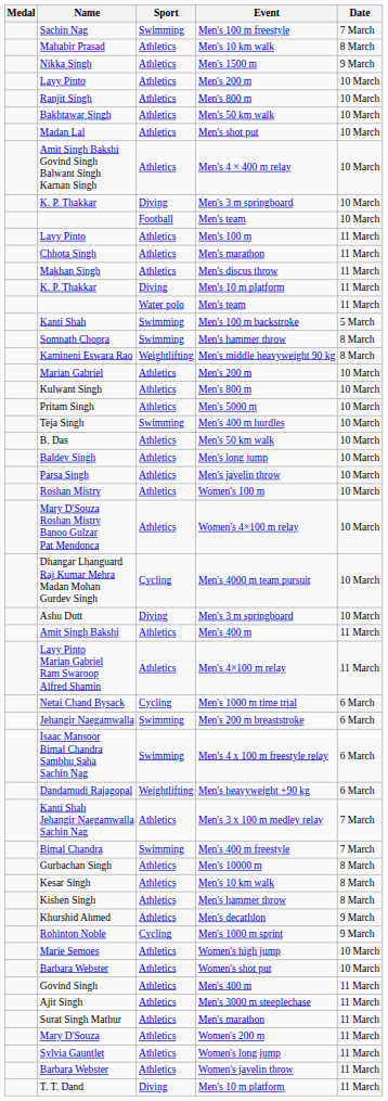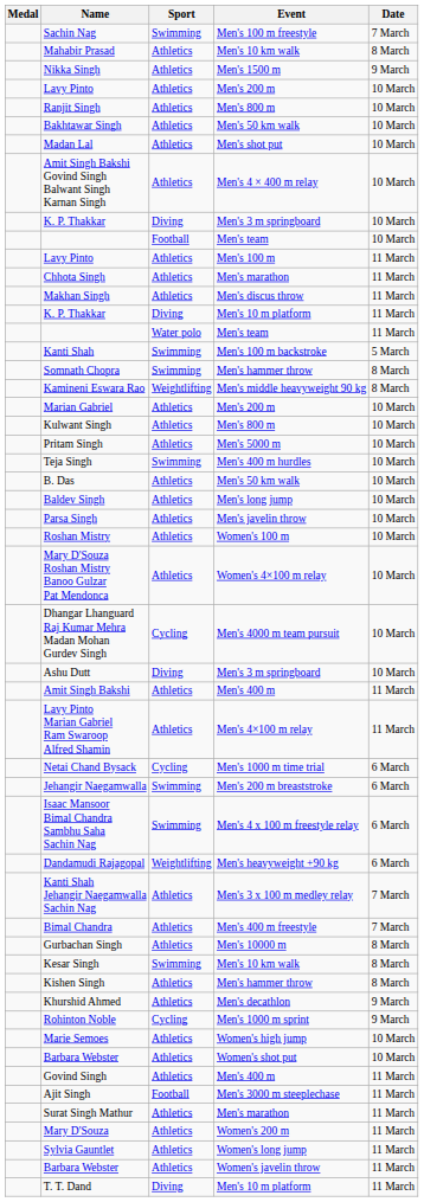 <table class="wikitable sortable"  style="font-size:90%">
 <tr>
 <th>Medal</th>
 <th>Name</th>
 <th>Sport</th>
 <th>Event</th>
 <th>Date</th>
 </tr>
 <tr>
 <td></td>
 <td><a href='#'>Sachin Nag</a></td>
 <td><a href='#'>Swimming</a></td>
 <td><a href='#'>Men's 100 m freestyle</a></td>
 <td>7 March</td>
 </tr>
 <tr>
 <td></td>
 <td><a href='#'>Mahabir Prasad</a></td>
 <td><a href='#'>Athletics</a></td>
 <td><a href='#'>Men's 10 km walk</a></td>
 <td>8 March</td>
 </tr>
 <tr>
 <td></td>
 <td><a href='#'>Nikka Singh</a></td>
 <td><a href='#'>Athletics</a></td>
 <td><a href='#'>Men's 1500 m</a></td>
 <td>9 March</td>
 </tr>
 <tr>
 <td></td>
 <td><a href='#'>Lavy Pinto</a></td>
 <td><a href='#'>Athletics</a></td>
 <td><a href='#'>Men's 200 m</a></td>
 <td>10 March</td>
 </tr>
 <tr>
 <td></td>
 <td><a href='#'>Ranjit Singh</a></td>
 <td><a href='#'>Athletics</a></td>
 <td><a href='#'>Men's 800 m</a></td>
 <td>10 March</td>
 </tr>
 <tr>
 <td></td>
 <td><a href='#'>Bakhtawar Singh</a></td>
 <td><a href='#'>Athletics</a></td>
 <td><a href='#'>Men's 50 km walk</a></td>
 <td>10 March</td>
 </tr>
 <tr>
 <td></td>
 <td><a href='#'>Madan Lal</a></td>
 <td><a href='#'>Athletics</a></td>
 <td><a href='#'>Men's shot put</a></td>
 <td>10 March</td>
 </tr>
 <tr>
 <td></td>
 <td><a href='#'>Amit Singh Bakshi</a><br> Govind Singh <br> Balwant Singh <br> Karnan Singh</td>
 <td><a href='#'>Athletics</a></td>
 <td><a href='#'>Men's 4 × 400 m relay</a></td>
 <td>10 March</td>
 </tr>
 <tr>
 <td></td>
 <td><a href='#'>K. P. Thakkar</a></td>
 <td><a href='#'>Diving</a></td>
 <td><a href='#'>Men's 3 m springboard</a></td>
 <td>10 March</td>
 </tr>
 <tr>
 <td></td>
 <td></td>
 <td><a href='#'>Football</a></td>
 <td><a href='#'>Men's team</a></td>
 <td>10 March</td>
 </tr>
 <tr>
 <td></td>
 <td><a href='#'>Lavy Pinto</a></td>
 <td><a href='#'>Athletics</a></td>
 <td><a href='#'>Men's 100 m</a></td>
 <td>11 March</td>
 </tr>
 <tr>
 <td></td>
 <td><a href='#'>Chhota Singh</a></td>
 <td><a href='#'>Athletics</a></td>
 <td><a href='#'>Men's marathon</a></td>
 <td>11 March</td>
 </tr>
 <tr>
 <td></td>
 <td><a href='#'>Makhan Singh</a></td>
 <td><a href='#'>Athletics</a></td>
 <td><a href='#'>Men's discus throw</a></td>
 <td>11 March</td>
 </tr>
 <tr>
 <td></td>
 <td><a href='#'>K. P. Thakkar</a></td>
 <td><a href='#'>Diving</a></td>
 <td><a href='#'>Men's 10 m platform</a></td>
 <td>11 March</td>
 </tr>
 <tr>
 <td></td>
 <td></td>
 <td><a href='#'>Water polo</a></td>
 <td><a href='#'>Men's team</a></td>
 <td>11 March</td>
 </tr>
 <tr>
 <td></td>
 <td><a href='#'>Kanti Shah</a></td>
 <td><a href='#'>Swimming</a></td>
 <td><a href='#'>Men's 100 m backstroke</a></td>
 <td>5 March</td>
 </tr>
 <tr>
 <td></td>
 <td><a href='#'>Somnath Chopra</a></td>
 <td><a href='#'>Swimming</a></td>
 <td><a href='#'>Men's hammer throw</a></td>
 <td>8 March</td>
 </tr>
 <tr>
 <td></td>
 <td><a href='#'>Kamineni Eswara Rao</a></td>
 <td><a href='#'>Weightlifting</a></td>
 <td><a href='#'>Men's middle heavyweight 90 kg</a></td>
 <td>8 March</td>
 </tr>
 <tr>
 <td></td>
 <td><a href='#'>Marian Gabriel</a></td>
 <td><a href='#'>Athletics</a></td>
 <td><a href='#'>Men's 200 m</a></td>
 <td>10 March</td>
 </tr>
 <tr>
 <td></td>
 <td>Kulwant Singh</td>
 <td><a href='#'>Athletics</a></td>
 <td><a href='#'>Men's 800 m</a></td>
 <td>10 March</td>
 </tr>
 <tr>
 <td></td>
 <td>Pritam Singh</td>
 <td><a href='#'>Athletics</a></td>
 <td><a href='#'>Men's 5000 m</a></td>
 <td>10 March</td>
 </tr>
 <tr>
 <td></td>
 <td>Teja Singh</td>
 <td><a href='#'>Swimming</a></td>
 <td><a href='#'>Men's 400 m hurdles</a></td>
 <td>10 March</td>
 </tr>
 <tr>
 <td></td>
 <td>B. Das</td>
 <td><a href='#'>Athletics</a></td>
 <td><a href='#'>Men's 50 km walk</a></td>
 <td>10 March</td>
 </tr>
 <tr>
 <td></td>
 <td><a href='#'>Baldev Singh</a></td>
 <td><a href='#'>Athletics</a></td>
 <td><a href='#'>Men's long jump</a></td>
 <td>10 March</td>
 </tr>
 <tr>
 <td></td>
 <td><a href='#'>Parsa Singh</a></td>
 <td><a href='#'>Athletics</a></td>
 <td><a href='#'>Men's javelin throw</a></td>
 <td>10 March</td>
 </tr>
 <tr>
 <td></td>
 <td><a href='#'>Roshan Mistry</a></td>
 <td><a href='#'>Athletics</a></td>
 <td><a href='#'>Women's 100 m</a></td>
 <td>10 March</td>
 </tr>
 <tr>
 <td></td>
 <td><a href='#'>Mary D'Souza</a> <br> <a href='#'>Roshan Mistry</a> <br> <a href='#'>Banoo Gulzar</a> <br> <a href='#'>Pat Mendonca</a></td>
 <td><a href='#'>Athletics</a></td>
 <td><a href='#'>Women's 4×100 m relay</a></td>
 <td>10 March</td>
 </tr>
 <tr>
 <td></td>
 <td>Dhangar Lhanguard <br> <a href='#'>Raj Kumar Mehra</a> <br> Madan Mohan <br> Gurdev Singh</td>
 <td><a href='#'>Cycling</a></td>
 <td><a href='#'>Men's 4000 m team pursuit</a></td>
 <td>10 March</td>
 </tr>
 <tr>
 <td></td>
 <td>Ashu Dutt</td>
 <td><a href='#'>Diving</a></td>
 <td><a href='#'>Men's 3 m springboard</a></td>
 <td>10 March</td>
 </tr>
 <tr>
 <td></td>
 <td><a href='#'>Amit Singh Bakshi</a></td>
 <td><a href='#'>Athletics</a></td>
 <td><a href='#'>Men's 400 m</a></td>
 <td>11 March</td>
 </tr>
 <tr>
 <td></td>
 <td><a href='#'>Lavy Pinto</a> <br> <a href='#'>Marian Gabriel</a> <br> <a href='#'>Ram Swaroop</a> <br> <a href='#'>Alfred Shamin</a></td>
 <td><a href='#'>Athletics</a></td>
 <td><a href='#'>Men's 4×100 m relay</a></td>
 <td>11 March</td>
 </tr>
 <tr>
 <td></td>
 <td><a href='#'>Netai Chand Bysack</a></td>
 <td><a href='#'>Cycling</a></td>
 <td><a href='#'>Men's 1000 m time trial</a></td>
 <td>6 March</td>
 </tr>
 <tr>
 <td></td>
 <td><a href='#'>Jehangir Naegamwalla</a></td>
 <td><a href='#'>Swimming</a></td>
 <td><a href='#'>Men's 200 m breaststroke</a></td>
 <td>6 March</td>
 </tr>
 <tr>
 <td></td>
 <td><a href='#'>Isaac Mansoor</a><br> <a href='#'>Bimal Chandra</a> <br> <a href='#'>Sambhu Saha</a> <br> <a href='#'>Sachin Nag</a></td>
 <td><a href='#'>Swimming</a></td>
 <td><a href='#'>Men's 4 x 100 m freestyle relay</a></td>
 <td>6 March</td>
 </tr>
 <tr>
 <td></td>
 <td><a href='#'>Dandamudi Rajagopal</a></td>
 <td><a href='#'>Weightlifting</a></td>
 <td><a href='#'>Men's heavyweight +90 kg</a></td>
 <td>6 March</td>
 </tr>
 <tr>
 <td></td>
 <td><a href='#'>Kanti Shah</a><br> <a href='#'>Jehangir Naegamwalla</a> <br> <a href='#'>Sachin Nag</a></td>
 <td><a href='#'>Athletics</a></td>
 <td><a href='#'>Men's 3 x 100 m medley relay</a></td>
 <td>7 March</td>
 </tr>
 <tr>
 <td></td>
 <td><a href='#'>Bimal Chandra</a></td>
-<td><a href='#'>Swimming</a></td>
+<td><a href='#'>Athletics</a></td>
 <td><a href='#'>Men's 400 m freestyle</a></td>
 <td>7 March</td>
 </tr>
 <tr>
 <td></td>
 <td>Gurbachan Singh</td>
 <td><a href='#'>Athletics</a></td>
 <td><a href='#'>Men's 10000 m</a></td>
 <td>8 March</td>
 </tr>
 <tr>
 <td></td>
 <td>Kesar Singh</td>
-<td><a href='#'>Athletics</a></td>
+<td><a href='#'>Swimming</a></td>
 <td><a href='#'>Men's 10 km walk</a></td>
 <td>8 March</td>
 </tr>
 <tr>
 <td></td>
 <td>Kishen Singh</td>
 <td><a href='#'>Athletics</a></td>
 <td><a href='#'>Men's hammer throw</a></td>
 <td>8 March</td>
 </tr>
 <tr>
 <td></td>
 <td>Khurshid Ahmed</td>
 <td><a href='#'>Athletics</a></td>
 <td><a href='#'>Men's decathlon</a></td>
 <td>9 March</td>
 </tr>
 <tr>
 <td></td>
 <td><a href='#'>Rohinton Noble</a></td>
 <td><a href='#'>Cycling</a></td>
 <td><a href='#'>Men's 1000 m sprint</a></td>
 <td>9 March</td>
 </tr>
 <tr>
 <td></td>
 <td><a href='#'>Marie Semoes</a></td>
 <td><a href='#'>Athletics</a></td>
 <td><a href='#'>Women's high jump</a></td>
 <td>10 March</td>
 </tr>
 <tr>
 <td></td>
 <td><a href='#'>Barbara Webster</a></td>
 <td><a href='#'>Athletics</a></td>
 <td><a href='#'>Women's shot put</a></td>
 <td>10 March</td>
 </tr>
 <tr>
 <td></td>
 <td>Govind Singh</td>
 <td><a href='#'>Athletics</a></td>
 <td><a href='#'>Men's 400 m</a></td>
 <td>11 March</td>
 </tr>
 <tr>
 <td></td>
 <td>Ajit Singh</td>
-<td><a href='#'>Athletics</a></td>
+<td><a href='#'>Football</a></td>
 <td><a href='#'>Men's 3000 m steeplechase</a></td>
 <td>11 March</td>
 </tr>
 <tr>
 <td></td>
 <td>Surat Singh Mathur</td>
 <td><a href='#'>Athletics</a></td>
 <td><a href='#'>Men's marathon</a></td>
 <td>11 March</td>
 </tr>
 <tr>
 <td></td>
 <td><a href='#'>Mary D'Souza</a></td>
 <td><a href='#'>Athletics</a></td>
 <td><a href='#'>Women's 200 m</a></td>
 <td>11 March</td>
 </tr>
 <tr>
 <td></td>
 <td><a href='#'>Sylvia Gauntlet</a></td>
 <td><a href='#'>Athletics</a></td>
 <td><a href='#'>Women's long jump</a></td>
 <td>11 March</td>
 </tr>
 <tr>
 <td></td>
 <td><a href='#'>Barbara Webster</a></td>
 <td><a href='#'>Athletics</a></td>
 <td><a href='#'>Women's javelin throw</a></td>
 <td>11 March</td>
 </tr>
 <tr>
 <td></td>
 <td>T. T. Dand</td>
 <td><a href='#'>Diving</a></td>
 <td><a href='#'>Men's 10 m platform</a></td>
 <td>11 March</td>
 </tr>
 </table>
